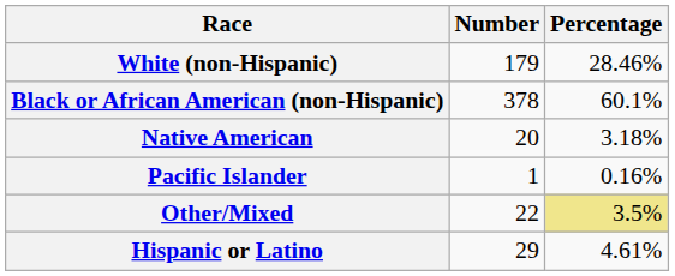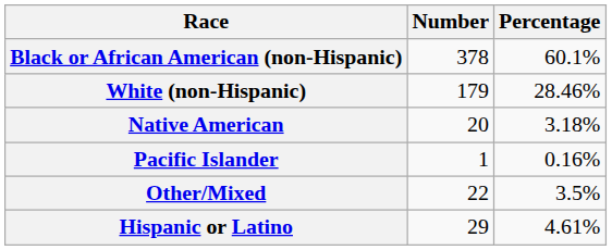 <table class="wikitable" style="text-align:right">
 <tr>
 <th scope="col">Race</th>
 <th scope="col">Number</th>
 <th scope="col">Percentage</th>
 </tr>
 <tr>
+<th scope="row"><a href='#'>Black or African American</a> (non-Hispanic)</th>
+<td>378</td>
+<td>60.1%</td>
+</tr>
+<tr>
 <th scope="row"><a href='#'>White</a> (non-Hispanic)</th>
 <td>179</td>
 <td>28.46%</td>
-</tr>
-<tr>
-<th scope="row"><a href='#'>Black or African American</a> (non-Hispanic)</th>
-<td>378</td>
-<td>60.1%</td>
 </tr>
 <tr>
 <th scope="row"><a href='#'>Native American</a></th>
 <td>20</td>
 <td>3.18%</td>
 </tr>
 <tr>
 <th scope="row"><a href='#'>Pacific Islander</a></th>
 <td>1</td>
 <td>0.16%</td>
 </tr>
 <tr>
 <th scope="row"><a href='#'>Other/Mixed</a></th>
 <td>22</td>
-<td style="background: khaki;">3.5%</td>
+<td>3.5%</td>
 </tr>
 <tr>
 <th scope="row"><a href='#'>Hispanic</a> or <a href='#'>Latino</a></th>
 <td>29</td>
 <td>4.61%</td>
 </tr>
 </table>
